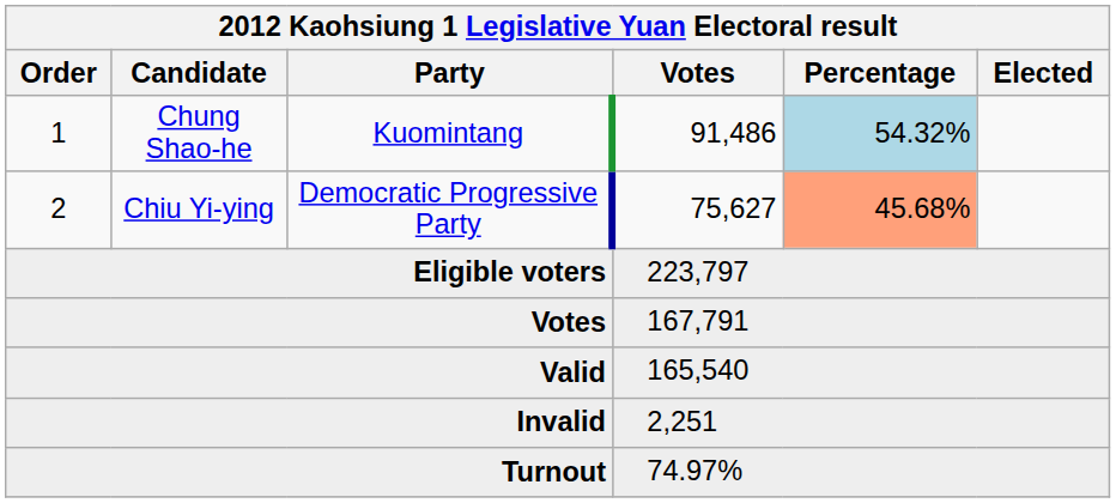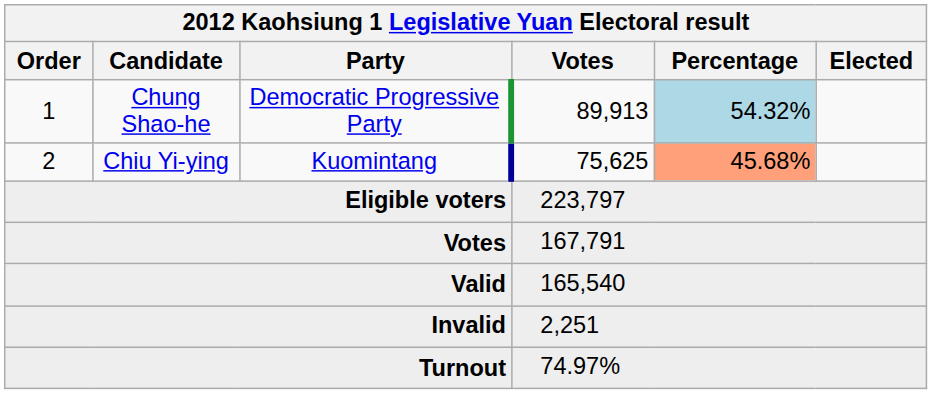 <table class="wikitable collapsible" style="text-align:center">
 <tr>
 <th colspan="7" width=620px>2012 Kaohsiung 1 <a href='#'>Legislative Yuan</a> Electoral result</th>
 </tr>
 <tr>
 <th width=35>Order</th>
 <th width=55>Candidate</th>
 <th width=150>Party</th>
 <th width=75>Votes</th>
 <th width=75>Percentage</th>
 <th width=49>Elected</th>
 </tr>
 <tr>
 <td>1</td>
 <td><a href='#'>Chung Shao-he</a></td>
-<td><a href='#'>Kuomintang</a></td>
-<td style="border-left:4px solid #1B9431;" align="right">91,486</td>
+<td><a href='#'>Democratic Progressive Party</a></td>
+<td style="border-left:4px solid #1B9431;" align="right">89,913</td>
 <td align="right" style="background: lightblue;">54.32%</td>
 <td align="center"></td>
 </tr>
 <tr>
 <td>2</td>
 <td><a href='#'>Chiu Yi-ying</a></td>
-<td><a href='#'>Democratic Progressive Party</a></td>
-<td style="border-left:4px solid #000099;" align="right">75,627</td>
+<td><a href='#'>Kuomintang</a></td>
+<td style="border-left:4px solid #000099;" align="right">75,625</td>
 <td align="right" style="background: lightsalmon;">45.68%</td>
 <td align="center"></td>
 </tr>
 <tr bgcolor=EEEEEE>
 <td colspan="3" align="right"><strong>Eligible voters</strong></td>
 <td colspan="3" align="left">　223,797</td>
 </tr>
 <tr bgcolor=EEEEEE>
 <td colspan="3" align="right"><strong>Votes</strong></td>
 <td colspan="3" align="left">　167,791</td>
 </tr>
 <tr bgcolor=EEEEEE>
 <td colspan="3" align="right"><strong>Valid</strong></td>
 <td colspan="3" align="left">　165,540</td>
 </tr>
 <tr bgcolor=EEEEEE>
 <td colspan="3" align="right"><strong>Invalid</strong></td>
 <td colspan="3" align="left">　2,251</td>
 </tr>
 <tr bgcolor=EEEEEE>
 <td colspan="3" align="right"><strong>Turnout</strong></td>
 <td colspan="3" align="left">　74.97%</td>
 </tr>
 </table>
